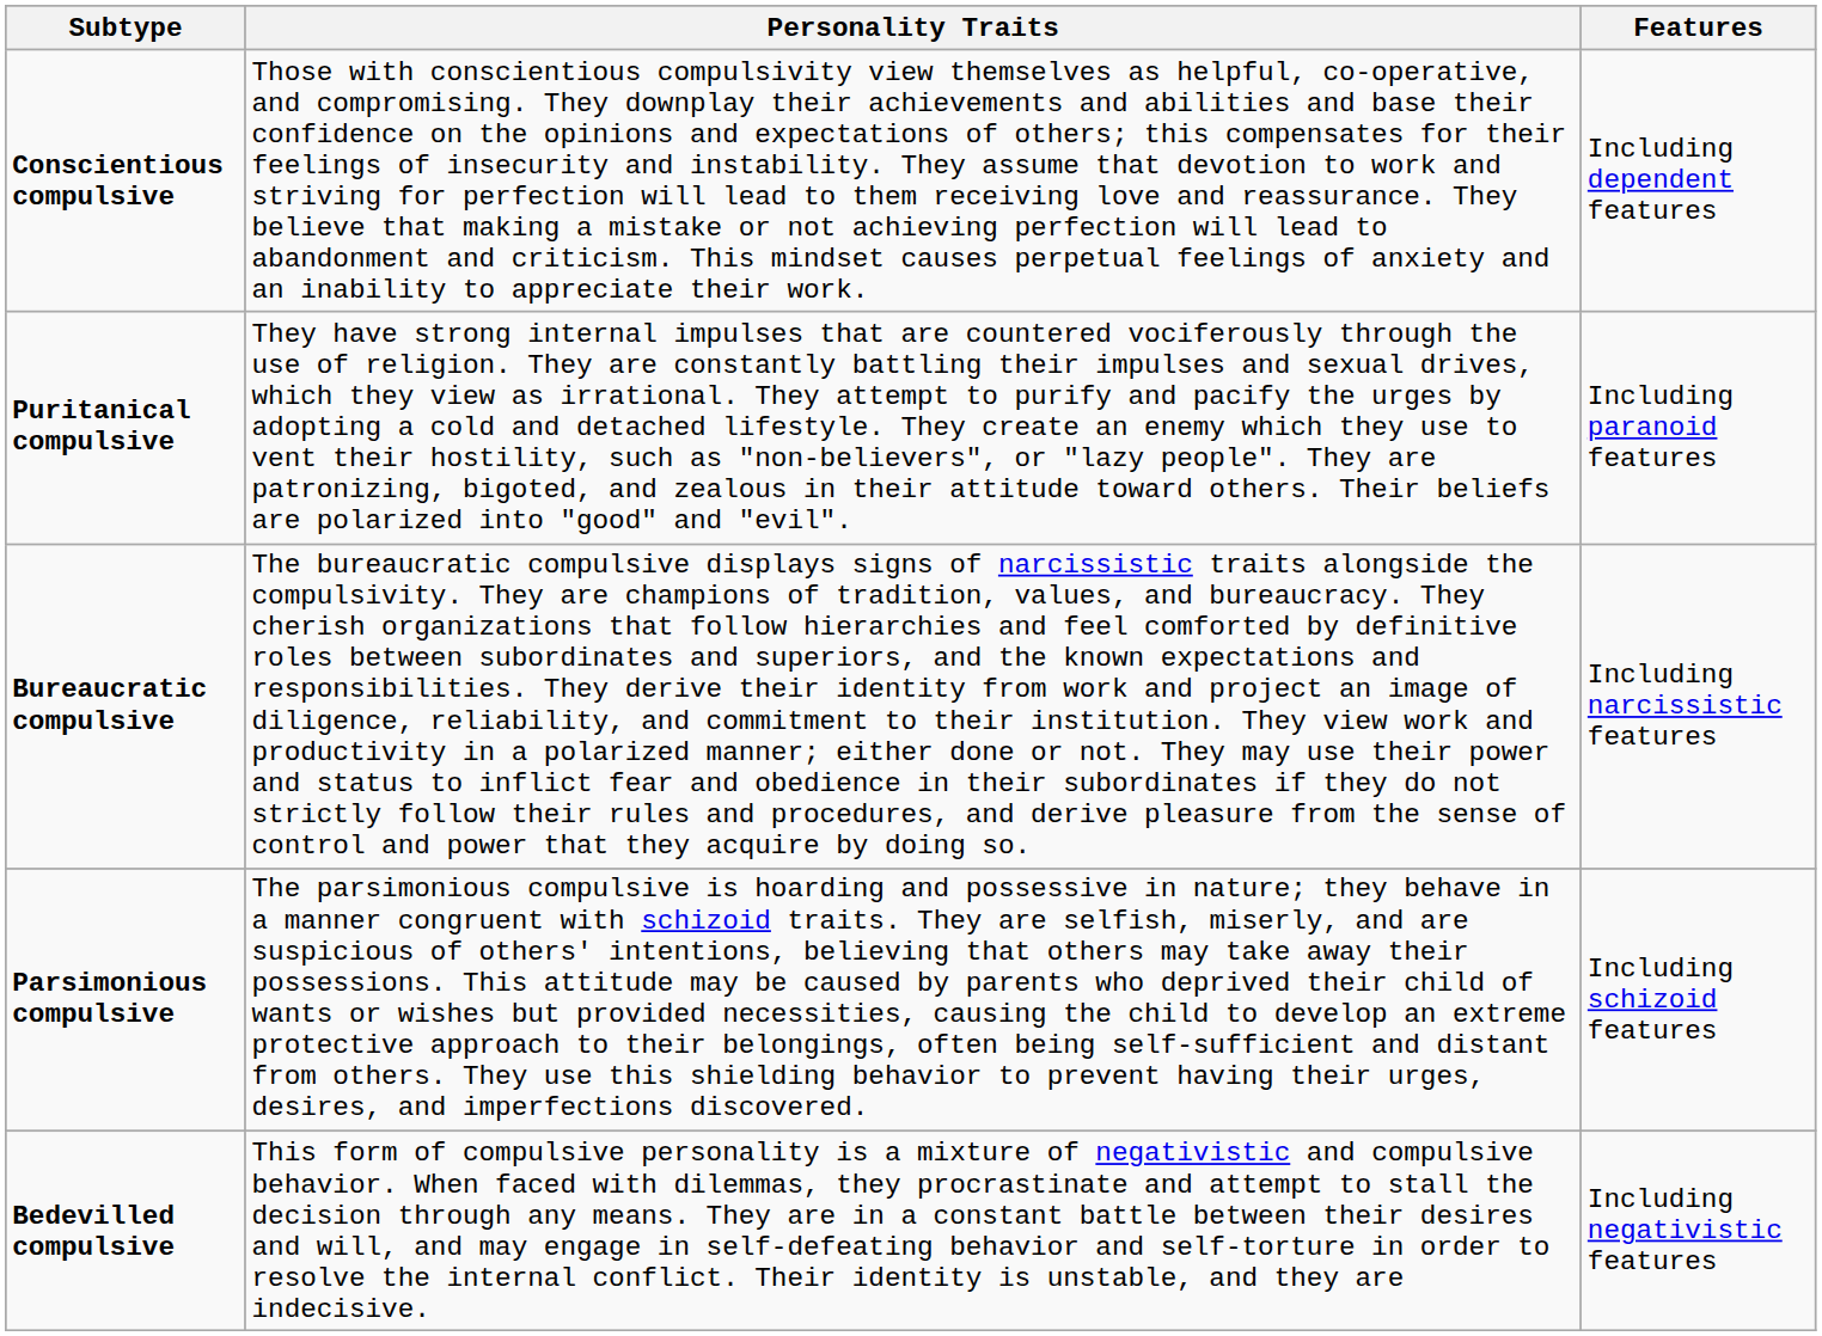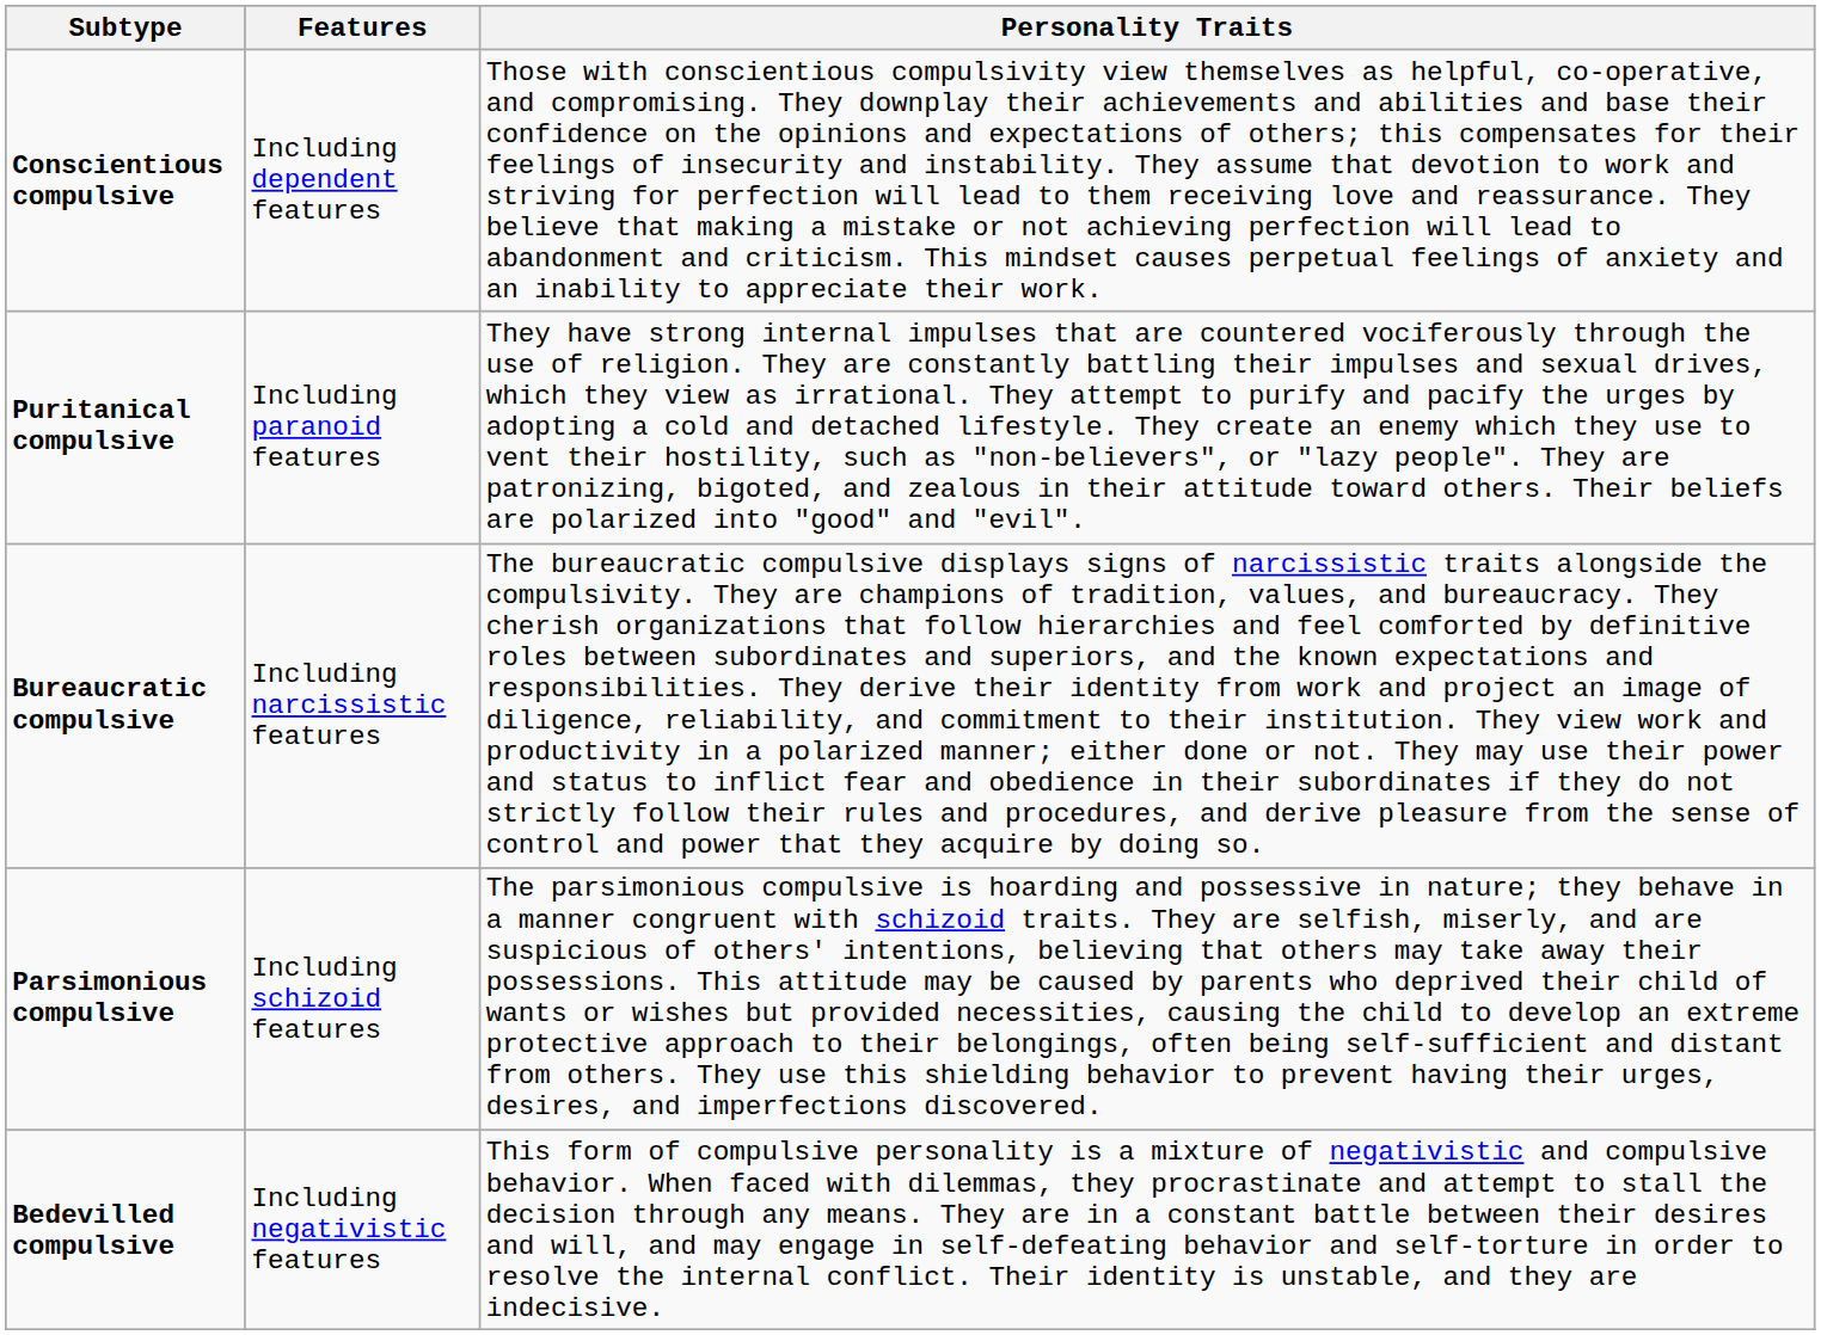 <table class="wikitable">
 <tr>
 <th>Subtype</th>
+<th>Features</th>
 <th>Personality Traits</th>
-<th>Features</th>
 </tr>
 <tr>
 <td><strong>Conscientious compulsive</strong></td>
+<td>Including <a href='#'>dependent</a> features</td>
 <td>Those with conscientious compulsivity view themselves as helpful, co-operative, and compromising. They downplay their achievements and abilities and base their confidence on the opinions and expectations of others; this compensates for their feelings of insecurity and instability. They assume that devotion to work and striving for perfection will lead to them receiving love and reassurance. They believe that making a mistake or not achieving perfection will lead to abandonment and criticism. This mindset causes perpetual feelings of anxiety and an inability to appreciate their work.</td>
-<td>Including <a href='#'>dependent</a> features</td>
 </tr>
 <tr>
 <td><strong>Puritanical compulsive</strong></td>
+<td>Including <a href='#'>paranoid</a> features</td>
 <td>They have strong internal impulses that are countered vociferously through the use of religion. They are constantly battling their impulses and sexual drives, which they view as irrational. They attempt to purify and pacify the urges by adopting a cold and detached lifestyle. They create an enemy which they use to vent their hostility, such as "non-believers", or "lazy people". They are patronizing, bigoted, and zealous in their attitude toward others. Their beliefs are polarized into "good" and "evil".</td>
-<td>Including <a href='#'>paranoid</a> features</td>
 </tr>
 <tr>
 <td><strong>Bureaucratic compulsive</strong></td>
+<td>Including <a href='#'>narcissistic</a> features</td>
 <td>The bureaucratic compulsive displays signs of <a href='#'>narcissistic</a> traits alongside the compulsivity. They are champions of tradition, values, and bureaucracy. They cherish organizations that follow hierarchies and feel comforted by definitive roles between subordinates and superiors, and the known expectations and responsibilities. They derive their identity from work and project an image of diligence, reliability, and commitment to their institution. They view work and productivity in a polarized manner; either done or not. They may use their power and status to inflict fear and obedience in their subordinates if they do not strictly follow their rules and procedures, and derive pleasure from the sense of control and power that they acquire by doing so.</td>
-<td>Including <a href='#'>narcissistic</a> features</td>
 </tr>
 <tr>
 <td><strong>Parsimonious compulsive</strong></td>
+<td>Including <a href='#'>schizoid</a> features</td>
 <td>The parsimonious compulsive is hoarding and possessive in nature; they behave in a manner congruent with <a href='#'>schizoid</a> traits. They are selfish, miserly, and are suspicious of others' intentions, believing that others may take away their possessions. This attitude may be caused by parents who deprived their child of wants or wishes but provided necessities, causing the child to develop an extreme protective approach to their belongings, often being self-sufficient and distant from others. They use this shielding behavior to prevent having their urges, desires, and imperfections discovered.</td>
-<td>Including <a href='#'>schizoid</a> features</td>
 </tr>
 <tr>
 <td><strong>Bedevilled compulsive</strong></td>
+<td>Including <a href='#'>negativistic</a> features</td>
 <td>This form of compulsive personality is a mixture of <a href='#'>negativistic</a> and compulsive behavior. When faced with dilemmas, they procrastinate and attempt to stall the decision through any means. They are in a constant battle between their desires and will, and may engage in self-defeating behavior and self-torture in order to resolve the internal conflict. Their identity is unstable, and they are indecisive.</td>
-<td>Including <a href='#'>negativistic</a> features</td>
 </tr>
 </table>
